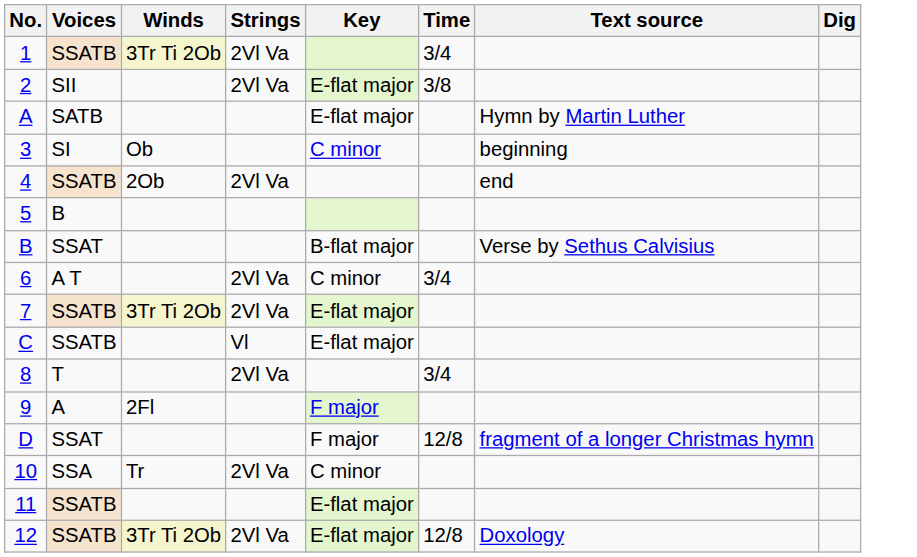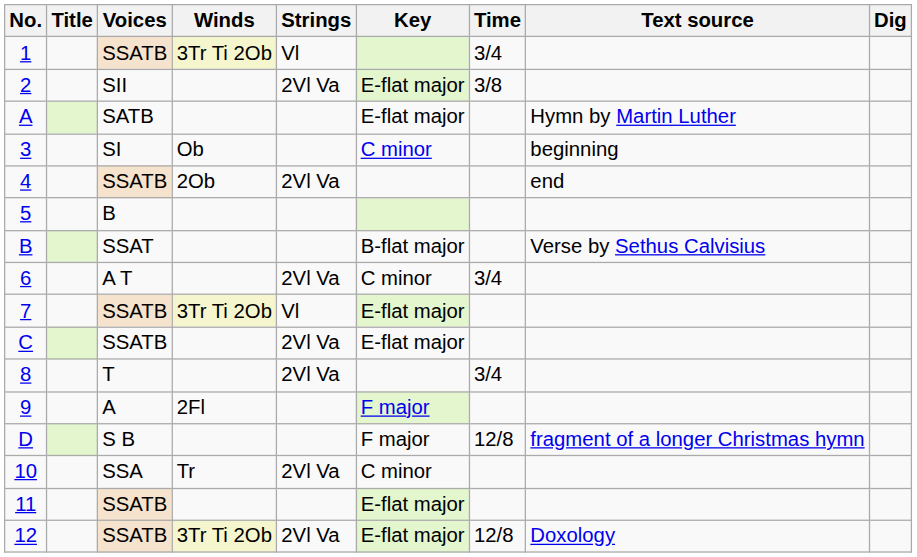 <table class="wikitable">
 <tr>
 <th scope="col">No.</th>
+<th scope="col">Title</th>
 <th scope="col">Voices</th>
 <th scope="col">Winds</th>
 <th scope="col">Strings</th>
 <th scope="col">Key</th>
 <th scope="col">Time</th>
 <th scope="col">Text source</th>
 <th scope="col">Dig</th>
 </tr>
 <tr>
 <td style="text-align: center;"><a href='#'>1</a></td>
+<td></td>
 <td style="background: #F6E3CE;">SSATB</td>
 <td style="background: #F5F6CE;">3Tr Ti 2Ob</td>
-<td>2Vl Va</td>
+<td>Vl</td>
 <td style="background: #E3F6CE;"></td>
 <td>3/4</td>
 <td></td>
 <td></td>
 </tr>
 <tr>
 <td style="text-align: center;"><a href='#'>2</a></td>
+<td></td>
 <td>SII</td>
 <td></td>
 <td>2Vl Va</td>
 <td style="background: #E3F6CE;">E-flat major</td>
 <td>3/8</td>
 <td></td>
 <td></td>
 </tr>
 <tr>
 <td style="text-align: center;"><a href='#'>A</a></td>
+<td style="background: #E3F6CE;"></td>
 <td>SATB</td>
 <td></td>
 <td></td>
 <td>E-flat major</td>
 <td></td>
 <td>Hymn by <a href='#'>Martin Luther</a></td>
 <td></td>
 </tr>
 <tr>
 <td style="text-align: center;"><a href='#'>3</a></td>
+<td></td>
 <td>SI</td>
 <td>Ob</td>
 <td></td>
 <td><a href='#'>C minor</a></td>
 <td></td>
 <td> beginning</td>
 <td></td>
 </tr>
 <tr>
 <td style="text-align: center;"><a href='#'>4</a></td>
+<td></td>
 <td style="background: #F6E3CE;">SSATB</td>
 <td>2Ob</td>
 <td>2Vl Va</td>
 <td></td>
 <td></td>
 <td> end</td>
 <td></td>
 </tr>
 <tr>
 <td style="text-align: center;"><a href='#'>5</a></td>
+<td></td>
 <td>B</td>
 <td></td>
 <td></td>
 <td style="background: #E3F6CE;"></td>
 <td></td>
 <td></td>
 <td></td>
 </tr>
 <tr>
 <td style="text-align: center;"><a href='#'>B</a></td>
+<td style="background: #E3F6CE;"></td>
 <td>SSAT</td>
 <td></td>
 <td></td>
 <td>B-flat major</td>
 <td></td>
 <td>Verse by <a href='#'>Sethus Calvisius</a></td>
 <td></td>
 </tr>
 <tr>
 <td style="text-align: center;"><a href='#'>6</a></td>
+<td></td>
 <td>A T</td>
 <td></td>
 <td>2Vl Va</td>
 <td>C minor</td>
 <td>3/4</td>
 <td></td>
 <td></td>
 </tr>
 <tr>
 <td style="text-align: center;"><a href='#'>7</a></td>
+<td></td>
 <td style="background: #F6E3CE;">SSATB</td>
 <td style="background: #F5F6CE;">3Tr Ti 2Ob</td>
-<td>2Vl Va</td>
+<td>Vl</td>
 <td style="background: #E3F6CE;">E-flat major</td>
 <td></td>
 <td></td>
 <td></td>
 </tr>
 <tr>
 <td style="text-align: center;"><a href='#'>C</a></td>
+<td style="background: #E3F6CE;"></td>
 <td>SSATB</td>
 <td></td>
-<td>Vl</td>
+<td>2Vl Va</td>
 <td>E-flat major</td>
 <td></td>
 <td></td>
 <td></td>
 </tr>
 <tr>
 <td style="text-align: center;"><a href='#'>8</a></td>
+<td></td>
 <td>T</td>
 <td></td>
 <td>2Vl Va</td>
 <td></td>
 <td>3/4</td>
 <td></td>
 <td></td>
 </tr>
 <tr>
 <td style="text-align: center;"><a href='#'>9</a></td>
+<td></td>
 <td>A</td>
 <td>2Fl</td>
 <td></td>
 <td style="background: #E3F6CE;"><a href='#'>F major</a></td>
 <td></td>
 <td></td>
 <td></td>
 </tr>
 <tr>
 <td style="text-align: center;"><a href='#'>D</a></td>
-<td>SSAT</td>
+<td style="background: #E3F6CE;"></td>
+<td>S B</td>
 <td></td>
 <td></td>
 <td>F major</td>
 <td>12/8</td>
 <td><a href='#'>fragment of a longer Christmas hymn</a></td>
 <td></td>
 </tr>
 <tr>
 <td style="text-align: center;"><a href='#'>10</a></td>
+<td></td>
 <td>SSA</td>
 <td>Tr</td>
 <td>2Vl Va</td>
 <td>C minor</td>
 <td></td>
 <td></td>
 <td></td>
 </tr>
 <tr>
 <td style="text-align: center;"><a href='#'>11</a></td>
+<td></td>
 <td style="background: #F6E3CE;">SSATB</td>
 <td></td>
 <td></td>
 <td style="background: #E3F6CE;">E-flat major</td>
 <td></td>
 <td></td>
 <td></td>
 </tr>
 <tr>
 <td style="text-align: center;"><a href='#'>12</a></td>
+<td><br></td>
 <td style="background: #F6E3CE;">SSATB</td>
 <td style="background: #F5F6CE;">3Tr Ti 2Ob</td>
 <td>2Vl Va</td>
 <td style="background: #E3F6CE;">E-flat major</td>
 <td>12/8</td>
 <td><a href='#'>Doxology</a></td>
 <td></td>
 </tr>
 </table>
